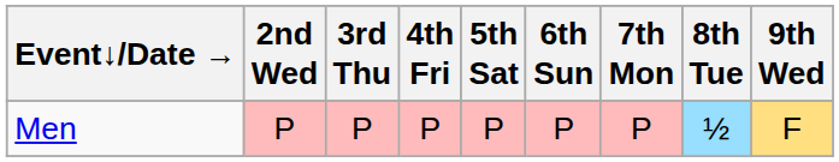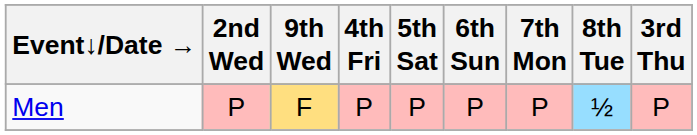 <table class="wikitable" style="margin:0.5em auto; font-size:90%; line-height:1.25em; text-align:center;">
 <tr>
 <th>Event↓/Date →</th>
 <th>2nd<br>Wed</th>
-<th>3rd<br>Thu</th>
+<th>9th<br>Wed</th>
 <th>4th<br>Fri</th>
 <th>5th<br>Sat</th>
 <th>6th<br>Sun</th>
 <th>7th<br>Mon</th>
 <th>8th<br>Tue</th>
-<th>9th<br>Wed</th>
+<th>3rd<br>Thu</th>
 </tr>
 <tr>
 <td style="text-align:left;"><a href='#'>Men</a></td>
 <td bgcolor="#FFBBBB">P</td>
-<td bgcolor="#FFBBBB">P</td>
+<td bgcolor="#FFDF80">F</td>
 <td bgcolor="#FFBBBB">P</td>
 <td bgcolor="#FFBBBB">P</td>
 <td bgcolor="#FFBBBB">P</td>
 <td bgcolor="#FFBBBB">P</td>
 <td bgcolor="#97DEFF">½</td>
-<td bgcolor="#FFDF80">F</td>
+<td bgcolor="#FFBBBB">P</td>
 </tr>
 </table>
